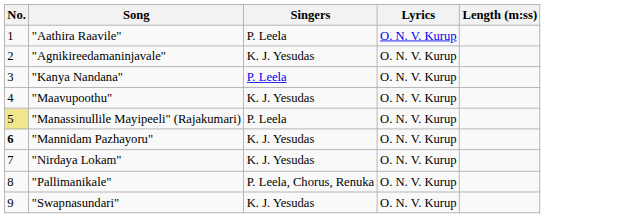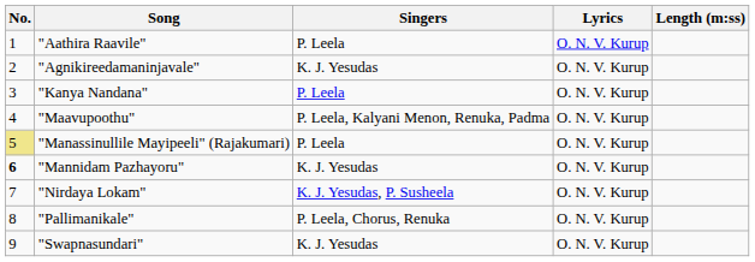 <table class="wikitable" style="font-size:95%;">
 <tr>
 <th>No.</th>
 <th>Song</th>
 <th>Singers</th>
 <th>Lyrics</th>
 <th>Length (m:ss)</th>
 </tr>
 <tr>
 <td>1</td>
 <td>"Aathira Raavile"</td>
 <td>P. Leela</td>
 <td><a href='#'>O. N. V. Kurup</a></td>
 <td></td>
 </tr>
 <tr>
 <td>2</td>
 <td>"Agnikireedamaninjavale"</td>
 <td>K. J. Yesudas</td>
 <td>O. N. V. Kurup</td>
 <td></td>
 </tr>
 <tr>
 <td>3</td>
 <td>"Kanya Nandana"</td>
 <td><a href='#'>P. Leela</a></td>
 <td>O. N. V. Kurup</td>
 <td></td>
 </tr>
 <tr>
 <td>4</td>
 <td>"Maavupoothu"</td>
-<td>K. J. Yesudas</td>
+<td>P. Leela, Kalyani Menon, Renuka, Padma</td>
 <td>O. N. V. Kurup</td>
 <td></td>
 </tr>
 <tr>
 <td style="background: khaki;">5</td>
 <td>"Manassinullile Mayipeeli" (Rajakumari)</td>
 <td>P. Leela</td>
 <td>O. N. V. Kurup</td>
 <td></td>
 </tr>
 <tr>
 <td><strong>6</strong></td>
 <td>"Mannidam Pazhayoru"</td>
 <td>K. J. Yesudas</td>
 <td>O. N. V. Kurup</td>
 <td></td>
 </tr>
 <tr>
 <td>7</td>
 <td>"Nirdaya Lokam"</td>
-<td>K. J. Yesudas</td>
+<td><a href='#'>K. J. Yesudas</a>, <a href='#'>P. Susheela</a></td>
 <td>O. N. V. Kurup</td>
 <td></td>
 </tr>
 <tr>
 <td>8</td>
 <td>"Pallimanikale"</td>
 <td>P. Leela, Chorus, Renuka</td>
 <td>O. N. V. Kurup</td>
 <td></td>
 </tr>
 <tr>
 <td>9</td>
 <td>"Swapnasundari"</td>
 <td>K. J. Yesudas</td>
 <td>O. N. V. Kurup</td>
 <td></td>
 </tr>
 </table>
